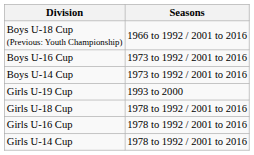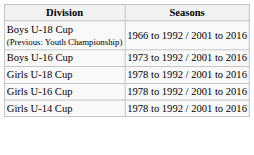 <table class="wikitable sortable">
 <tr>
 <th>Division</th>
 <th>Seasons</th>
 </tr>
 <tr>
 <td>Boys U-18 Cup<br><small>(Previous: Youth Championship)</small></td>
 <td>1966 to 1992 / 2001 to 2016</td>
 </tr>
 <tr>
 <td>Boys U-16 Cup</td>
 <td>1973 to 1992 / 2001 to 2016</td>
 </tr>
 <tr>
-<td>Boys U-14 Cup</td>
-<td>1973 to 1992 / 2001 to 2016</td>
-</tr>
-<tr>
-<td>Girls U-19 Cup</td>
-<td>1993 to 2000</td>
-</tr>
-<tr>
 <td>Girls U-18 Cup</td>
 <td>1978 to 1992 / 2001 to 2016</td>
 </tr>
 <tr>
 <td>Girls U-16 Cup</td>
 <td>1978 to 1992 / 2001 to 2016</td>
 </tr>
 <tr>
 <td>Girls U-14 Cup</td>
 <td>1978 to 1992 / 2001 to 2016</td>
 </tr>
 </table>
